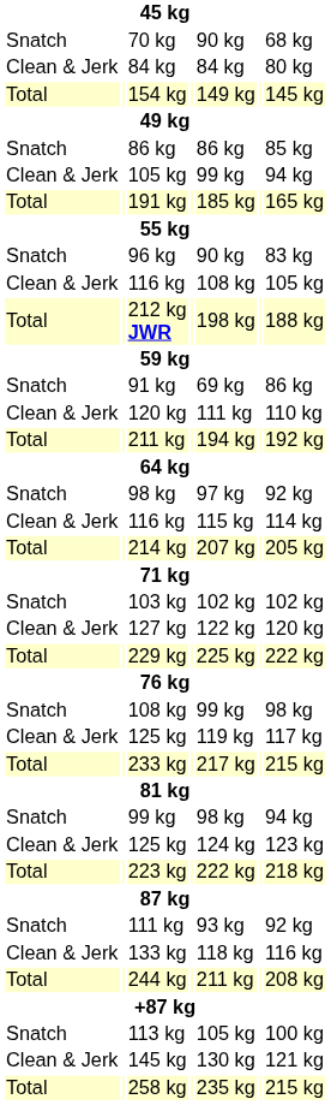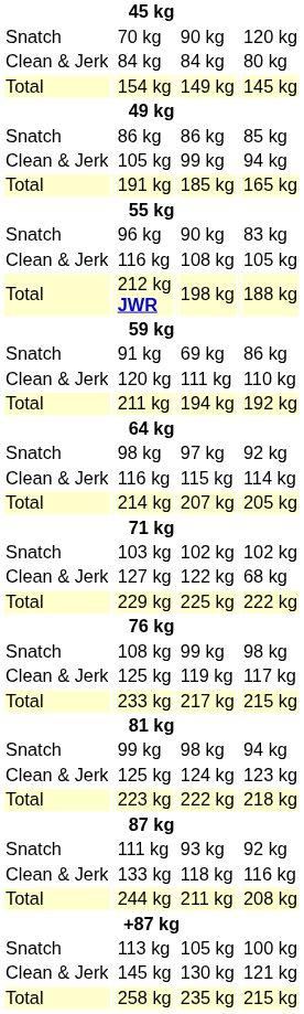 <table>
 <tr>
 <th colspan=7>45 kg</th>
 </tr>
 <tr>
 <td>Snatch</td>
 <td></td>
 <td>70 kg</td>
 <td></td>
 <td>90 kg</td>
 <td></td>
-<td>68 kg</td>
+<td>120 kg</td>
 </tr>
 <tr>
 <td>Clean & Jerk</td>
 <td></td>
 <td>84 kg</td>
 <td></td>
 <td>84 kg</td>
 <td></td>
 <td>80 kg</td>
 </tr>
 <tr bgcolor=ffffcc>
 <td>Total</td>
 <td></td>
 <td>154 kg</td>
 <td></td>
 <td>149 kg</td>
 <td></td>
 <td>145 kg</td>
 </tr>
 <tr>
 <th colspan=7>49 kg</th>
 </tr>
 <tr>
 <td>Snatch</td>
 <td></td>
 <td>86 kg</td>
 <td></td>
 <td>86 kg</td>
 <td></td>
 <td>85 kg</td>
 </tr>
 <tr>
 <td>Clean & Jerk</td>
 <td></td>
 <td>105 kg</td>
 <td></td>
 <td>99 kg</td>
 <td></td>
 <td>94 kg</td>
 </tr>
 <tr bgcolor=ffffcc>
 <td>Total</td>
 <td></td>
 <td>191 kg</td>
 <td></td>
 <td>185 kg</td>
 <td></td>
 <td>165 kg</td>
 </tr>
 <tr>
 <th colspan=7>55 kg</th>
 </tr>
 <tr>
 <td>Snatch</td>
 <td></td>
 <td>96 kg</td>
 <td></td>
 <td>90 kg</td>
 <td></td>
 <td>83 kg</td>
 </tr>
 <tr>
 <td>Clean & Jerk</td>
 <td></td>
 <td>116 kg</td>
 <td></td>
 <td>108 kg</td>
 <td></td>
 <td>105 kg</td>
 </tr>
 <tr bgcolor=ffffcc>
 <td>Total</td>
 <td></td>
 <td>212 kg<br><strong><a href='#'>JWR</a></strong></td>
 <td></td>
 <td>198 kg</td>
 <td></td>
 <td>188 kg</td>
 </tr>
 <tr>
 <th colspan=7>59 kg</th>
 </tr>
 <tr>
 <td>Snatch</td>
 <td></td>
 <td>91 kg</td>
 <td></td>
 <td>69 kg</td>
 <td></td>
 <td>86 kg</td>
 </tr>
 <tr>
 <td>Clean & Jerk</td>
 <td></td>
 <td>120 kg</td>
 <td></td>
 <td>111 kg</td>
 <td></td>
 <td>110 kg</td>
 </tr>
 <tr bgcolor=ffffcc>
 <td>Total</td>
 <td></td>
 <td>211 kg</td>
 <td></td>
 <td>194 kg</td>
 <td></td>
 <td>192 kg</td>
 </tr>
 <tr>
 <th colspan=7>64 kg</th>
 </tr>
 <tr>
 <td>Snatch</td>
 <td></td>
 <td>98 kg</td>
 <td></td>
 <td>97 kg</td>
 <td></td>
 <td>92 kg</td>
 </tr>
 <tr>
 <td>Clean & Jerk</td>
 <td></td>
 <td>116 kg</td>
 <td></td>
 <td>115 kg</td>
 <td></td>
 <td>114 kg</td>
 </tr>
 <tr bgcolor=ffffcc>
 <td>Total</td>
 <td></td>
 <td>214 kg</td>
 <td></td>
 <td>207 kg</td>
 <td></td>
 <td>205 kg</td>
 </tr>
 <tr>
 <th colspan=7>71 kg</th>
 </tr>
 <tr>
 <td>Snatch</td>
 <td></td>
 <td>103 kg</td>
 <td></td>
 <td>102 kg</td>
 <td></td>
 <td>102 kg</td>
 </tr>
 <tr>
 <td>Clean & Jerk</td>
 <td></td>
 <td>127 kg</td>
 <td></td>
 <td>122 kg</td>
 <td></td>
-<td>120 kg</td>
+<td>68 kg</td>
 </tr>
 <tr bgcolor=ffffcc>
 <td>Total</td>
 <td></td>
 <td>229 kg</td>
 <td></td>
 <td>225 kg</td>
 <td></td>
 <td>222 kg</td>
 </tr>
 <tr>
 <th colspan=7>76 kg</th>
 </tr>
 <tr>
 <td>Snatch</td>
 <td></td>
 <td>108 kg</td>
 <td></td>
 <td>99 kg</td>
 <td></td>
 <td>98 kg</td>
 </tr>
 <tr>
 <td>Clean & Jerk</td>
 <td></td>
 <td>125 kg</td>
 <td></td>
 <td>119 kg</td>
 <td></td>
 <td>117 kg</td>
 </tr>
 <tr bgcolor=ffffcc>
 <td>Total</td>
 <td></td>
 <td>233 kg</td>
 <td></td>
 <td>217 kg</td>
 <td></td>
 <td>215 kg</td>
 </tr>
 <tr>
 <th colspan=7>81 kg</th>
 </tr>
 <tr>
 <td>Snatch</td>
 <td></td>
 <td>99 kg</td>
 <td></td>
 <td>98 kg</td>
 <td></td>
 <td>94 kg</td>
 </tr>
 <tr>
 <td>Clean & Jerk</td>
 <td></td>
 <td>125 kg</td>
 <td></td>
 <td>124 kg</td>
 <td></td>
 <td>123 kg</td>
 </tr>
 <tr bgcolor=ffffcc>
 <td>Total</td>
 <td></td>
 <td>223 kg</td>
 <td></td>
 <td>222 kg</td>
 <td></td>
 <td>218 kg</td>
 </tr>
 <tr>
 <th colspan=7>87 kg</th>
 </tr>
 <tr>
 <td>Snatch</td>
 <td></td>
 <td>111 kg</td>
 <td></td>
 <td>93 kg</td>
 <td></td>
 <td>92 kg</td>
 </tr>
 <tr>
 <td>Clean & Jerk</td>
 <td></td>
 <td>133 kg</td>
 <td></td>
 <td>118 kg</td>
 <td></td>
 <td>116 kg</td>
 </tr>
 <tr bgcolor=ffffcc>
 <td>Total</td>
 <td></td>
 <td>244 kg</td>
 <td></td>
 <td>211 kg</td>
 <td></td>
 <td>208 kg</td>
 </tr>
 <tr>
 <th colspan=7>+87 kg</th>
 </tr>
 <tr>
 <td>Snatch</td>
 <td></td>
 <td>113 kg</td>
 <td></td>
 <td>105 kg</td>
 <td></td>
 <td>100 kg</td>
 </tr>
 <tr>
 <td>Clean & Jerk</td>
 <td></td>
 <td>145 kg</td>
 <td></td>
 <td>130 kg</td>
 <td></td>
 <td>121 kg</td>
 </tr>
 <tr bgcolor=ffffcc>
 <td>Total</td>
 <td></td>
 <td>258 kg</td>
 <td></td>
 <td>235 kg</td>
 <td></td>
 <td>215 kg</td>
 </tr>
 </table>
